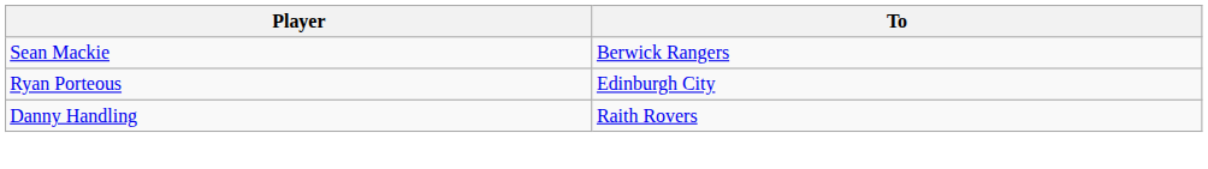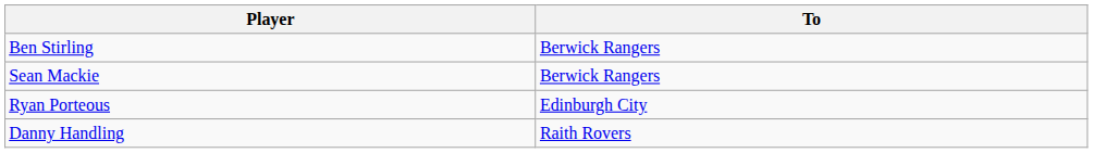 <table class="wikitable" style="text-align:center; font-size:95%;width:75%; text-align:left">
 <tr>
 <th>Player</th>
 <th>To</th>
+</tr>
+<tr>
+<td> <a href='#'>Ben Stirling</a></td>
+<td> <a href='#'>Berwick Rangers</a></td>
 </tr>
 <tr>
 <td> <a href='#'>Sean Mackie</a></td>
 <td> <a href='#'>Berwick Rangers</a></td>
 </tr>
 <tr>
 <td> <a href='#'>Ryan Porteous</a></td>
 <td> <a href='#'>Edinburgh City</a></td>
 </tr>
 <tr>
 <td> <a href='#'>Danny Handling</a></td>
 <td> <a href='#'>Raith Rovers</a></td>
 </tr>
 </table>
